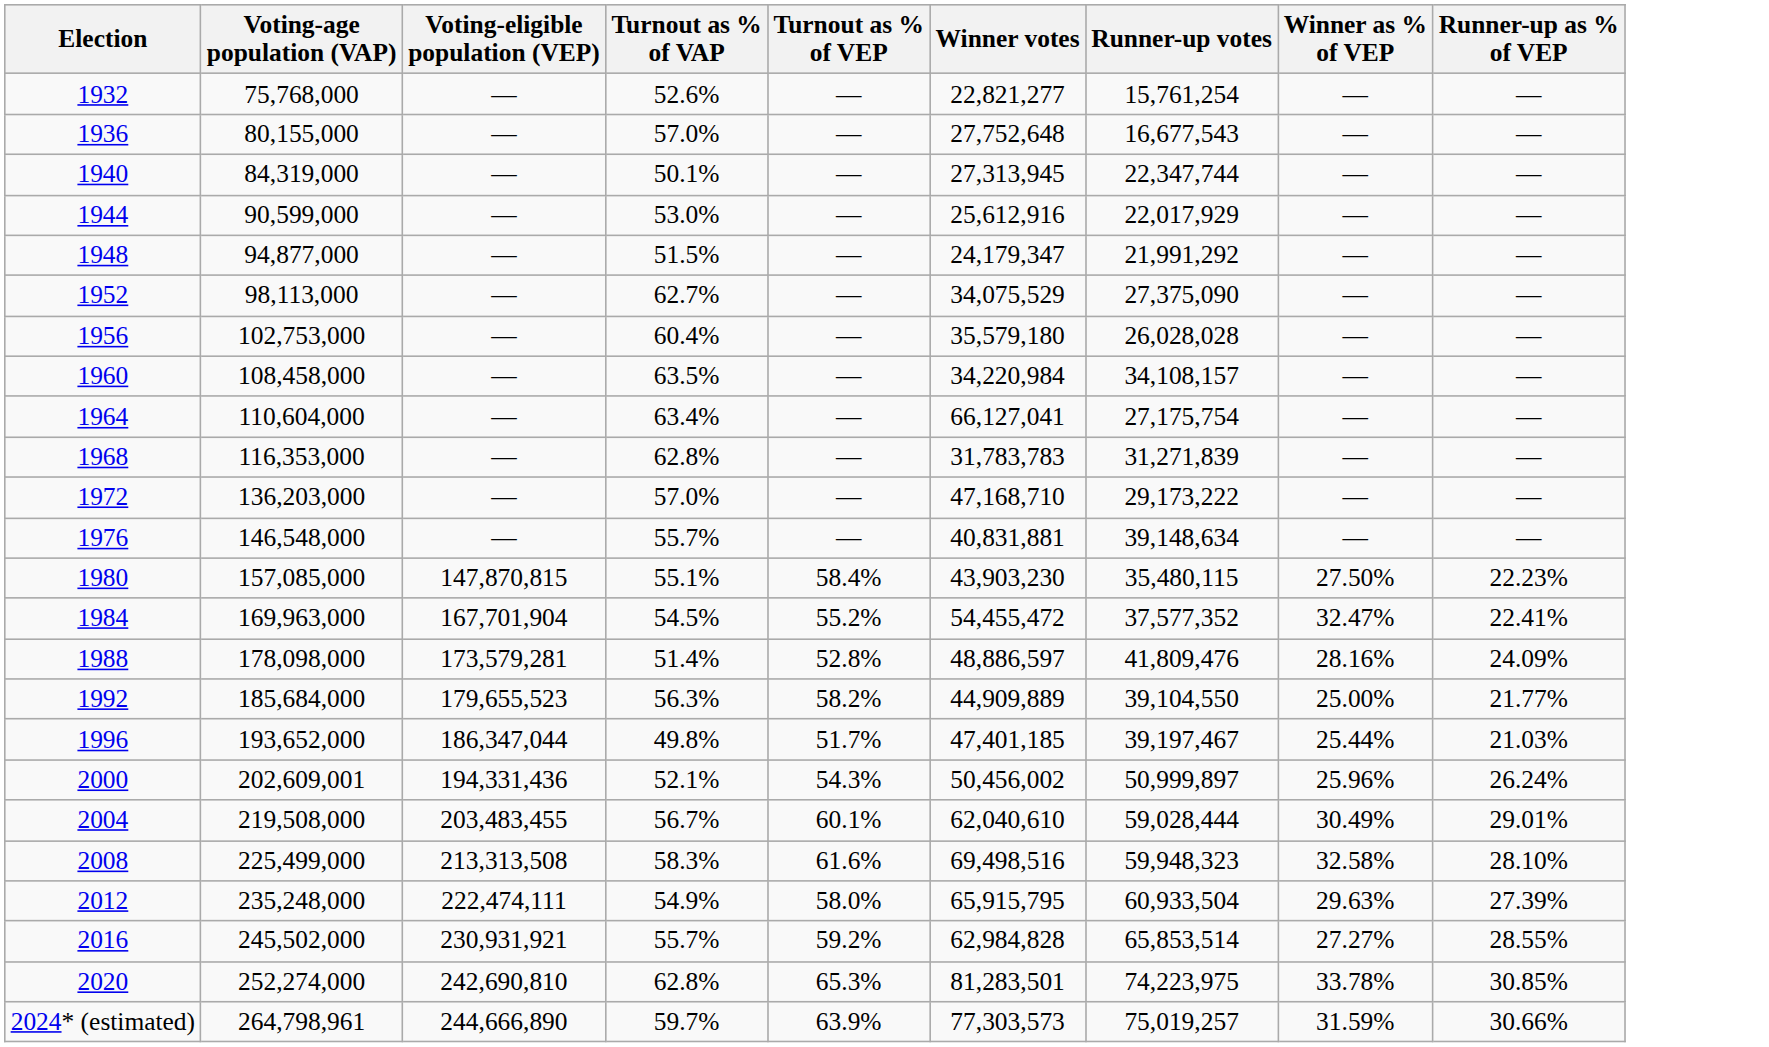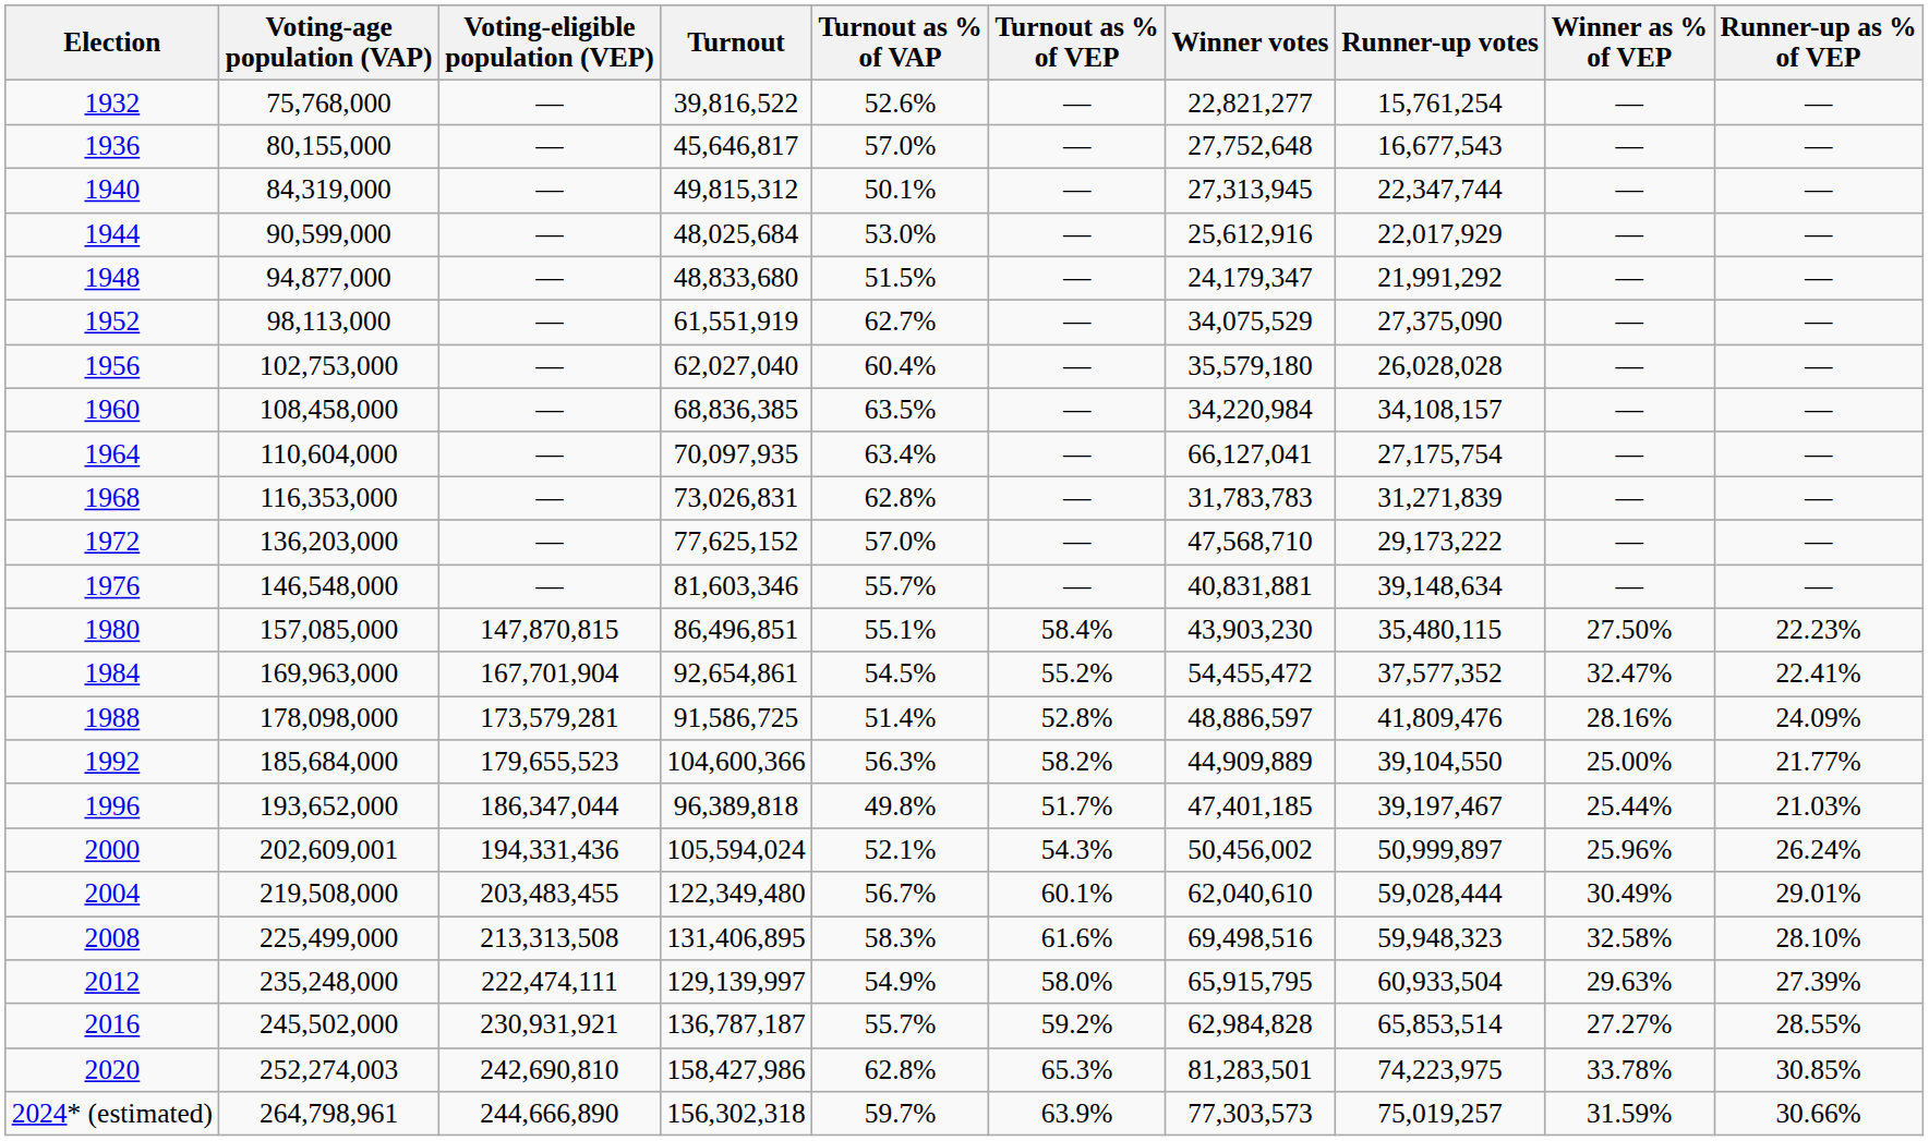 <table class="wikitable sortable sticky-header" style="text-align: center;">
 <tr>
 <th>Election</th>
 <th>Voting-age <br> population (VAP)</th>
 <th>Voting-eligible <br> population (VEP)</th>
+<th>Turnout</th>
 <th>Turnout as % <br> of VAP</th>
 <th>Turnout as % <br> of VEP</th>
 <th>Winner votes</th>
 <th>Runner-up votes</th>
 <th>Winner as % <br> of VEP</th>
 <th>Runner-up as % <br> of VEP<br></th>
 </tr>
 <tr>
 <td><a href='#'>1932</a></td>
 <td>75,768,000</td>
 <td>—</td>
+<td>39,816,522</td>
 <td>52.6%</td>
 <td>—</td>
 <td>22,821,277</td>
 <td>15,761,254</td>
 <td>—</td>
 <td>—</td>
 </tr>
 <tr>
 <td><a href='#'>1936</a></td>
 <td>80,155,000</td>
 <td>—</td>
+<td>45,646,817</td>
 <td>57.0%</td>
 <td>—</td>
 <td>27,752,648</td>
 <td>16,677,543</td>
 <td>—</td>
 <td>—</td>
 </tr>
 <tr>
 <td><a href='#'>1940</a></td>
 <td>84,319,000</td>
 <td>—</td>
+<td>49,815,312</td>
 <td>50.1%</td>
 <td>—</td>
 <td>27,313,945</td>
 <td>22,347,744</td>
 <td>—</td>
 <td>—</td>
 </tr>
 <tr>
 <td><a href='#'>1944</a></td>
 <td>90,599,000</td>
 <td>—</td>
+<td>48,025,684</td>
 <td>53.0%</td>
 <td>—</td>
 <td>25,612,916</td>
 <td>22,017,929</td>
 <td>—</td>
 <td>—</td>
 </tr>
 <tr>
 <td><a href='#'>1948</a></td>
 <td>94,877,000</td>
 <td>—</td>
+<td>48,833,680</td>
 <td>51.5%</td>
 <td>—</td>
 <td>24,179,347</td>
 <td>21,991,292</td>
 <td>—</td>
 <td>—</td>
 </tr>
 <tr>
 <td><a href='#'>1952</a></td>
 <td>98,113,000</td>
 <td>—</td>
+<td>61,551,919</td>
 <td>62.7%</td>
 <td>—</td>
 <td>34,075,529</td>
 <td>27,375,090</td>
 <td>—</td>
 <td>—</td>
 </tr>
 <tr>
 <td><a href='#'>1956</a></td>
 <td>102,753,000</td>
 <td>—</td>
+<td>62,027,040</td>
 <td>60.4%</td>
 <td>—</td>
 <td>35,579,180</td>
 <td>26,028,028</td>
 <td>—</td>
 <td>—</td>
 </tr>
 <tr>
 <td><a href='#'>1960</a></td>
 <td>108,458,000</td>
 <td>—</td>
+<td>68,836,385</td>
 <td>63.5%</td>
 <td>—</td>
 <td>34,220,984</td>
 <td>34,108,157</td>
 <td>—</td>
 <td>—</td>
 </tr>
 <tr>
 <td><a href='#'>1964</a></td>
 <td>110,604,000</td>
 <td>—</td>
+<td>70,097,935</td>
 <td>63.4%</td>
 <td>—</td>
 <td>66,127,041</td>
 <td>27,175,754</td>
 <td>—</td>
 <td>—</td>
 </tr>
 <tr>
 <td><a href='#'>1968</a></td>
 <td>116,353,000</td>
 <td>—</td>
+<td>73,026,831</td>
 <td>62.8%</td>
 <td>—</td>
 <td>31,783,783</td>
 <td>31,271,839</td>
 <td>—</td>
 <td>—</td>
 </tr>
 <tr>
 <td><a href='#'>1972</a></td>
 <td>136,203,000</td>
 <td>—</td>
+<td>77,625,152</td>
 <td>57.0%</td>
 <td>—</td>
-<td>47,168,710</td>
+<td>47,568,710</td>
 <td>29,173,222</td>
 <td>—</td>
 <td>—</td>
 </tr>
 <tr>
 <td><a href='#'>1976</a></td>
 <td>146,548,000</td>
 <td>—</td>
+<td>81,603,346</td>
 <td>55.7%</td>
 <td>—</td>
 <td>40,831,881</td>
 <td>39,148,634</td>
 <td>—</td>
 <td>—</td>
 </tr>
 <tr>
 <td><a href='#'>1980</a></td>
 <td>157,085,000</td>
 <td>147,870,815</td>
+<td>86,496,851</td>
 <td>55.1%</td>
 <td>58.4%</td>
 <td>43,903,230</td>
 <td>35,480,115</td>
 <td>27.50%</td>
 <td>22.23%</td>
 </tr>
 <tr>
 <td><a href='#'>1984</a></td>
 <td>169,963,000</td>
 <td>167,701,904</td>
+<td>92,654,861</td>
 <td>54.5%</td>
 <td>55.2%</td>
 <td>54,455,472</td>
 <td>37,577,352</td>
 <td>32.47%</td>
 <td>22.41%</td>
 </tr>
 <tr>
 <td><a href='#'>1988</a></td>
 <td>178,098,000</td>
 <td>173,579,281</td>
+<td>91,586,725</td>
 <td>51.4%</td>
 <td>52.8%</td>
 <td>48,886,597</td>
 <td>41,809,476</td>
 <td>28.16%</td>
 <td>24.09%</td>
 </tr>
 <tr>
 <td><a href='#'>1992</a></td>
 <td>185,684,000</td>
 <td>179,655,523</td>
+<td>104,600,366</td>
 <td>56.3%</td>
 <td>58.2%</td>
 <td>44,909,889</td>
 <td>39,104,550</td>
 <td>25.00%</td>
 <td>21.77%</td>
 </tr>
 <tr>
 <td><a href='#'>1996</a></td>
 <td>193,652,000</td>
 <td>186,347,044</td>
+<td>96,389,818</td>
 <td>49.8%</td>
 <td>51.7%</td>
 <td>47,401,185</td>
 <td>39,197,467</td>
 <td>25.44%</td>
 <td>21.03%</td>
 </tr>
 <tr>
 <td><a href='#'>2000</a></td>
 <td>202,609,001</td>
 <td>194,331,436</td>
+<td>105,594,024</td>
 <td>52.1%</td>
 <td>54.3%</td>
 <td>50,456,002</td>
 <td>50,999,897</td>
 <td>25.96%</td>
 <td>26.24%</td>
 </tr>
 <tr>
 <td><a href='#'>2004</a></td>
 <td>219,508,000</td>
 <td>203,483,455</td>
+<td>122,349,480</td>
 <td>56.7%</td>
 <td>60.1%</td>
 <td>62,040,610</td>
 <td>59,028,444</td>
 <td>30.49%</td>
 <td>29.01%</td>
 </tr>
 <tr>
 <td><a href='#'>2008</a></td>
 <td>225,499,000</td>
 <td>213,313,508</td>
+<td>131,406,895</td>
 <td>58.3%</td>
 <td>61.6%</td>
 <td>69,498,516</td>
 <td>59,948,323</td>
 <td>32.58%</td>
 <td>28.10%</td>
 </tr>
 <tr>
 <td><a href='#'>2012</a></td>
 <td>235,248,000</td>
 <td>222,474,111</td>
+<td>129,139,997</td>
 <td>54.9%</td>
 <td>58.0%</td>
 <td>65,915,795</td>
 <td>60,933,504</td>
 <td>29.63%</td>
 <td>27.39%</td>
 </tr>
 <tr>
 <td><a href='#'>2016</a></td>
 <td>245,502,000</td>
 <td>230,931,921</td>
+<td>136,787,187</td>
 <td>55.7%</td>
 <td>59.2%</td>
 <td>62,984,828</td>
 <td>65,853,514</td>
 <td>27.27%</td>
 <td>28.55%</td>
 </tr>
 <tr>
 <td><a href='#'>2020</a></td>
-<td>252,274,000</td>
+<td>252,274,003</td>
 <td>242,690,810</td>
+<td>158,427,986</td>
 <td>62.8%</td>
 <td>65.3%</td>
 <td>81,283,501</td>
 <td>74,223,975</td>
 <td>33.78%</td>
 <td>30.85%</td>
 </tr>
 <tr>
 <td><a href='#'>2024</a>* (estimated)</td>
 <td>264,798,961</td>
 <td>244,666,890</td>
+<td>156,302,318</td>
 <td>59.7%</td>
 <td>63.9%</td>
 <td>77,303,573</td>
 <td>75,019,257</td>
 <td>31.59%</td>
 <td>30.66%</td>
 </tr>
 </table>
